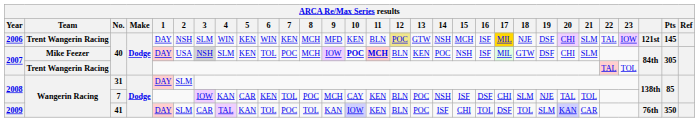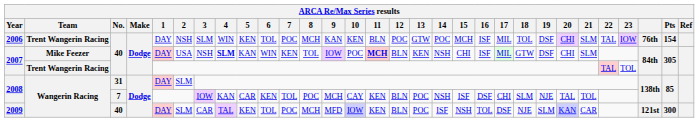 <table class="wikitable" style="text-align:center; font-size:75%">
 <tr>
 <th colspan=48><a href='#'>ARCA Re/Max Series</a> results</th>
 </tr>
 <tr>
 <th>Year</th>
 <th>Team</th>
 <th>No.</th>
 <th>Make</th>
 <th>1</th>
 <th>2</th>
 <th>3</th>
 <th>4</th>
 <th>5</th>
 <th>6</th>
 <th>7</th>
 <th>8</th>
 <th>9</th>
 <th>10</th>
 <th>11</th>
 <th>12</th>
 <th>13</th>
 <th>14</th>
 <th>15</th>
 <th>16</th>
 <th>17</th>
 <th>18</th>
 <th>19</th>
 <th>20</th>
 <th>21</th>
 <th>22</th>
 <th>23</th>
 <th></th>
 <th>Pts</th>
 <th>Ref</th>
 </tr>
 <tr>
 <th><a href='#'>2006</a></th>
 <th>Trent Wangerin Racing</th>
 <th rowspan=3>40</th>
 <th rowspan=3><a href='#'>Dodge</a></th>
 <td><a href='#'>DAY</a></td>
 <td><a href='#'>NSH</a></td>
 <td><a href='#'>SLM</a></td>
 <td><a href='#'>WIN</a></td>
 <td><a href='#'>KEN</a></td>
-<td><a href='#'>WIN</a></td>
-<td><a href='#'>KEN</a></td>
+<td><a href='#'>TOL</a></td>
+<td><a href='#'>POC</a></td>
 <td><a href='#'>MCH</a></td>
-<td><a href='#'>MFD</a></td>
+<td><a href='#'>KAN</a></td>
 <td><a href='#'>KEN</a></td>
 <td><a href='#'>BLN</a></td>
-<td style="background: khaki;"><a href='#'>POC</a></td>
+<td><a href='#'>POC</a></td>
 <td><a href='#'>GTW</a></td>
-<td><a href='#'>NSH</a></td>
+<td><a href='#'>POC</a></td>
 <td><a href='#'>MCH</a></td>
 <td><a href='#'>ISF</a></td>
-<td style="background: gold;"><a href='#'>MIL</a></td>
-<td><a href='#'>NJE</a></td>
+<td><a href='#'>MIL</a></td>
+<td><a href='#'>TOL</a></td>
 <td><a href='#'>DSF</a></td>
 <td style="background:#EFCFFF;"><a href='#'>CHI</a><br></td>
 <td><a href='#'>SLM</a></td>
 <td><a href='#'>TAL</a></td>
 <td style="background:#EFCFFF;"><a href='#'>IOW</a><br></td>
-<th>121st</th>
-<th>145</th>
+<th>76th</th>
+<th>154</th>
 <th></th>
 </tr>
 <tr>
 <th rowspan=2><a href='#'>2007</a></th>
 <th>Mike Feezer</th>
 <td style="background:#FFCFCF;"><a href='#'>DAY</a><br></td>
 <td><a href='#'>USA</a></td>
-<td style="background: lightgrey;"><a href='#'>NSH</a></td>
-<td><a href='#'>SLM</a></td>
+<td><a href='#'>NSH</a></td>
+<td><strong><a href='#'>SLM</a></strong></td>
+<td><a href='#'>KAN</a></td>
+<td><a href='#'>WIN</a></td>
 <td><a href='#'>KEN</a></td>
 <td><a href='#'>TOL</a></td>
+<td style="background:#EFCFFF;"><a href='#'>IOW</a><br></td>
 <td><a href='#'>POC</a></td>
-<td><a href='#'>MCH</a></td>
-<td style="background:#EFCFFF;"><a href='#'>IOW</a><br></td>
-<td><strong><a href='#'>POC</a></strong></td>
 <td style="background:#FFCFCF;"><strong><a href='#'>MCH</a><br></strong></td>
 <td><a href='#'>BLN</a></td>
 <td><a href='#'>KEN</a></td>
-<td><a href='#'>POC</a></td>
 <td><a href='#'>NSH</a></td>
+<td><a href='#'>CHI</a></td>
 <td><a href='#'>ISF</a></td>
 <td style="background:#DFFFDF;"><a href='#'>MIL</a><br></td>
 <td><a href='#'>GTW</a></td>
 <td><a href='#'>DSF</a></td>
 <td><a href='#'>CHI</a></td>
 <td><a href='#'>SLM</a></td>
 <td colspan=2></td>
 <th rowspan=2>84th</th>
 <th rowspan=2>305</th>
 <th rowspan=2></th>
 </tr>
 <tr>
 <th>Trent Wangerin Racing</th>
 <td colspan=21></td>
 <td style="background:#FFCFCF;"><a href='#'>TAL</a><br></td>
 <td><a href='#'>TOL</a></td>
 </tr>
 <tr>
 <th rowspan=2><a href='#'>2008</a></th>
 <th rowspan=3>Wangerin Racing</th>
 <th>31</th>
 <th rowspan=3><a href='#'>Dodge</a></th>
 <td style="background:#FFCFCF;"><a href='#'>DAY</a><br></td>
 <td><a href='#'>SLM</a></td>
 <td colspan=21></td>
 <th rowspan=2>138th</th>
 <th rowspan=2>85</th>
 <th rowspan=2></th>
 </tr>
 <tr>
 <th>7</th>
 <td colspan=2></td>
 <td style="background:#EFCFFF;"><a href='#'>IOW</a><br></td>
 <td><a href='#'>KAN</a></td>
 <td><a href='#'>CAR</a></td>
 <td><a href='#'>KEN</a></td>
 <td><a href='#'>TOL</a></td>
 <td><a href='#'>POC</a></td>
 <td><a href='#'>MCH</a></td>
 <td><a href='#'>CAY</a></td>
 <td><a href='#'>KEN</a></td>
 <td><a href='#'>BLN</a></td>
 <td><a href='#'>POC</a></td>
 <td><a href='#'>NSH</a></td>
 <td><a href='#'>ISF</a></td>
 <td><a href='#'>DSF</a></td>
 <td><a href='#'>CHI</a></td>
 <td><a href='#'>SLM</a></td>
 <td><a href='#'>NJE</a></td>
 <td><a href='#'>TAL</a></td>
 <td><a href='#'>TOL</a></td>
 <td colspan=2></td>
 </tr>
 <tr>
 <th><a href='#'>2009</a></th>
-<th>41</th>
+<th>40</th>
 <td style="background:#FFCFCF;"><a href='#'>DAY</a><br></td>
 <td><a href='#'>SLM</a></td>
 <td><a href='#'>CAR</a></td>
 <td style="background:#EFCFFF;"><a href='#'>TAL</a><br></td>
-<td><a href='#'>KAN</a></td>
+<td><a href='#'>KEN</a></td>
 <td><a href='#'>TOL</a></td>
 <td><a href='#'>POC</a></td>
-<td><a href='#'>TOL</a></td>
-<td><a href='#'>KAN</a></td>
+<td><a href='#'>MCH</a></td>
+<td><a href='#'>MFD</a></td>
 <td style="background:#CFCFFF;"><a href='#'>IOW</a><br></td>
 <td><a href='#'>KEN</a></td>
 <td><a href='#'>BLN</a></td>
 <td><a href='#'>POC</a></td>
 <td><a href='#'>ISF</a></td>
-<td><a href='#'>CHI</a></td>
+<td><a href='#'>NSH</a></td>
 <td><a href='#'>TOL</a></td>
 <td><a href='#'>DSF</a></td>
-<td><a href='#'>TOL</a></td>
+<td><a href='#'>NJE</a></td>
 <td><a href='#'>SLM</a></td>
 <td style="background:#CFCFFF;"><a href='#'>KAN</a><br></td>
 <td><a href='#'>CAR</a></td>
 <td colspan=2></td>
-<th>76th</th>
-<th>350</th>
+<th>121st</th>
+<th>300</th>
 <th></th>
 </tr>
 </table>
